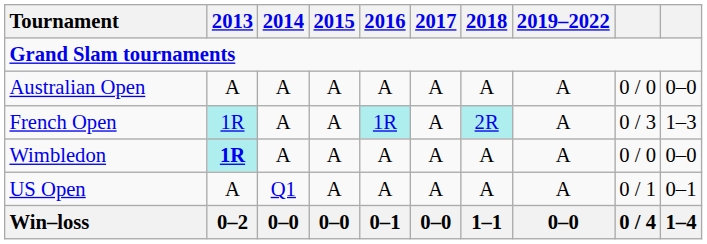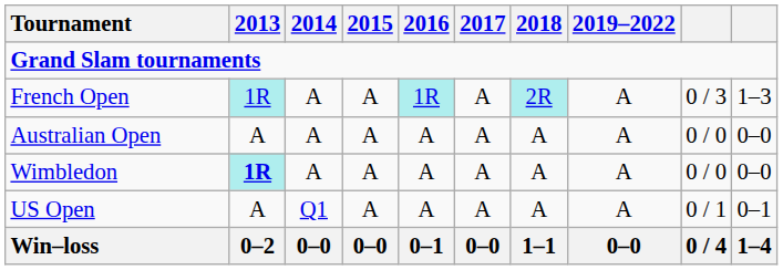 <table class=wikitable style=text-align:center;font-size:97%>
 <tr>
 <th style=width:145px;text-align:left>Tournament</th>
 <th><a href='#'>2013</a></th>
 <th><a href='#'>2014</a></th>
 <th><a href='#'>2015</a></th>
 <th><a href='#'>2016</a></th>
 <th><a href='#'>2017</a></th>
 <th><a href='#'>2018</a></th>
 <th><a href='#'>2019–2022</a></th>
 <th></th>
 <th></th>
 </tr>
 <tr>
 <td colspan="10" style="text-align:left"><strong><a href='#'>Grand Slam tournaments</a></strong></td>
 </tr>
 <tr>
+<td align=left><a href='#'>French Open</a></td>
+<td bgcolor=afeeee><a href='#'>1R</a></td>
+<td>A</td>
+<td>A</td>
+<td bgcolor=afeeee><a href='#'>1R</a></td>
+<td>A</td>
+<td bgcolor=afeeee><a href='#'>2R</a></td>
+<td>A</td>
+<td>0 / 3</td>
+<td>1–3</td>
+</tr>
+<tr>
 <td align=left><a href='#'>Australian Open</a></td>
 <td>A</td>
 <td>A</td>
 <td>A</td>
 <td>A</td>
 <td>A</td>
 <td>A</td>
 <td>A</td>
 <td>0 / 0</td>
 <td>0–0</td>
-</tr>
-<tr>
-<td align=left><a href='#'>French Open</a></td>
-<td bgcolor=afeeee><a href='#'>1R</a></td>
-<td>A</td>
-<td>A</td>
-<td bgcolor=afeeee><a href='#'>1R</a></td>
-<td>A</td>
-<td bgcolor=afeeee><a href='#'>2R</a></td>
-<td>A</td>
-<td>0 / 3</td>
-<td>1–3</td>
 </tr>
 <tr>
 <td align=left><a href='#'>Wimbledon</a></td>
 <td bgcolor=afeeee><strong><a href='#'>1R</a></strong></td>
 <td>A</td>
 <td>A</td>
 <td>A</td>
 <td>A</td>
 <td>A</td>
 <td>A</td>
 <td>0 / 0</td>
 <td>0–0</td>
 </tr>
 <tr>
 <td align=left><a href='#'>US Open</a></td>
 <td>A</td>
 <td><a href='#'>Q1</a></td>
 <td>A</td>
 <td>A</td>
 <td>A</td>
 <td>A</td>
 <td>A</td>
 <td>0 / 1</td>
 <td>0–1</td>
 </tr>
 <tr>
 <th style=text-align:left>Win–loss</th>
 <th>0–2</th>
 <th>0–0</th>
 <th>0–0</th>
 <th>0–1</th>
 <th>0–0</th>
 <th>1–1</th>
 <th>0–0</th>
 <th>0 / 4</th>
 <th>1–4</th>
 </tr>
 </table>
